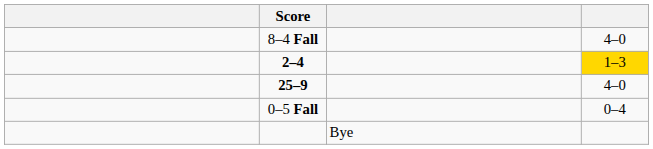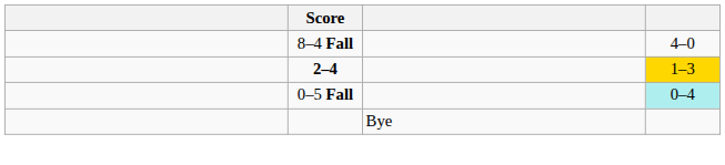 <table class="wikitable" style="text-align: center; ">
 <tr>
 <th align="right" width="270"></th>
 <th width="65">Score</th>
 <th align="left" width="270"></th>
 <th width="65"></th>
 </tr>
 <tr>
 <td align="left"><strong></strong></td>
 <td>8–4 <strong>Fall</strong></td>
 <td align="left"></td>
 <td>4–0 <strong></strong></td>
 </tr>
 <tr>
 <td align="left"></td>
 <td><strong>2–4</strong></td>
 <td align="left"><strong></strong></td>
 <td style="background: gold;">1–3 <strong></strong></td>
 </tr>
 <tr>
-<td align="left"><strong></strong></td>
-<td><strong>25–9</strong></td>
-<td align="left"></td>
-<td>4–0 <strong></strong></td>
-</tr>
-<tr>
 <td align="left"></td>
 <td>0–5 <strong>Fall</strong></td>
 <td align="left"><strong></strong></td>
-<td>0–4 <strong></strong></td>
+<td style="background: paleturquoise;">0–4 <strong></strong></td>
 </tr>
 <tr>
 <td align="left"><strong></strong></td>
 <td></td>
 <td align="left">Bye</td>
 <td></td>
 </tr>
 </table>
